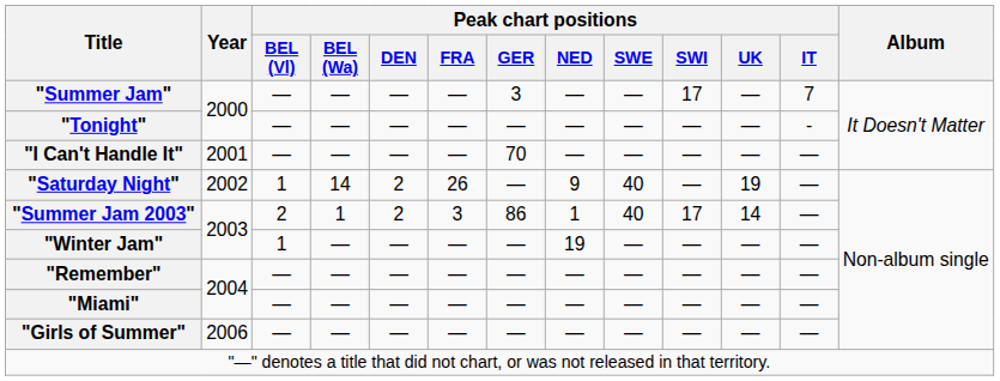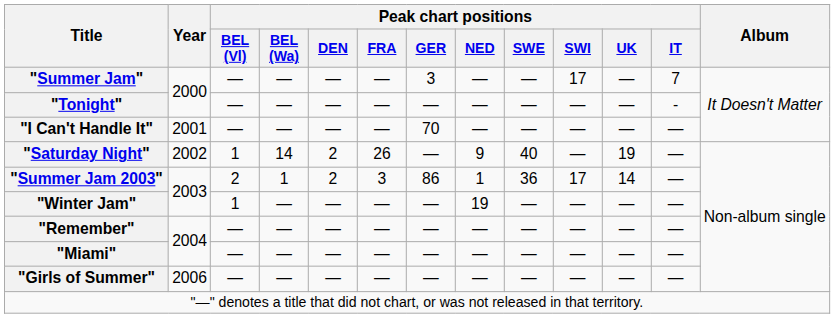 <table class="wikitable plainrowheaders" style="text-align:center;" border="1">
 <tr>
 <th scope="col" rowspan="2" style="width:10em;">Title</th>
 <th scope="col" rowspan="2">Year</th>
 <th scope="col" colspan="10">Peak chart positions</th>
 <th scope="col" rowspan="2">Album</th>
 </tr>
 <tr>
 <th scope="col" style="width:3em;font-size:90%;"><a href='#'>BEL<br>(Vl)</a></th>
 <th scope="col" style="width:3em;font-size:90%;"><a href='#'>BEL<br>(Wa)</a></th>
 <th scope="col" style="width:3em;font-size:90%;"><a href='#'>DEN</a></th>
 <th scope="col" style="width:3em;font-size:90%;"><a href='#'>FRA</a></th>
 <th scope="col" style="width:3em;font-size:90%;"><a href='#'>GER</a></th>
 <th scope="col" style="width:3em;font-size:90%;"><a href='#'>NED</a></th>
 <th scope="col" style="width:3em;font-size:90%;"><a href='#'>SWE</a></th>
 <th scope="col" style="width:3em;font-size:90%;"><a href='#'>SWI</a></th>
 <th scope="col" style="width:3em;font-size:90%;"><a href='#'>UK</a></th>
 <th scope="col" style="width:3em;font-size:90%;"><a href='#'>IT</a></th>
 </tr>
 <tr>
 <th scope="row">"<a href='#'>Summer Jam</a>"</th>
 <td rowspan="2">2000</td>
 <td>—</td>
 <td>—</td>
 <td>—</td>
 <td>—</td>
 <td>3</td>
 <td>—</td>
 <td>—</td>
 <td>17</td>
 <td>—</td>
 <td>7</td>
 <td rowspan="3"><em>It Doesn't Matter</em></td>
 </tr>
 <tr>
 <th scope="row">"<a href='#'>Tonight</a>"</th>
 <td>—</td>
 <td>—</td>
 <td>—</td>
 <td>—</td>
 <td>—</td>
 <td>—</td>
 <td>—</td>
 <td>—</td>
 <td>—</td>
 <td>-</td>
 </tr>
 <tr>
 <th scope="row">"I Can't Handle It"</th>
 <td rowspan="1">2001</td>
 <td>—</td>
 <td>—</td>
 <td>—</td>
 <td>—</td>
 <td>70</td>
 <td>—</td>
 <td>—</td>
 <td>—</td>
 <td>—</td>
 <td>—</td>
 </tr>
 <tr>
 <th scope="row">"<a href='#'>Saturday Night</a>"</th>
 <td>2002</td>
 <td>1</td>
 <td>14</td>
 <td>2</td>
 <td>26</td>
 <td>—</td>
 <td>9</td>
 <td>40</td>
 <td>—</td>
 <td>19</td>
 <td>—</td>
 <td rowspan="6">Non-album single</td>
 </tr>
 <tr>
 <th scope="row">"<a href='#'>Summer Jam 2003</a>"</th>
 <td rowspan=2>2003</td>
 <td>2</td>
 <td>1</td>
 <td>2</td>
 <td>3</td>
 <td>86</td>
 <td>1</td>
-<td>40</td>
+<td>36</td>
 <td>17</td>
 <td>14</td>
 <td>—</td>
 </tr>
 <tr>
 <th scope="row">"Winter Jam"</th>
 <td>1</td>
 <td>—</td>
 <td>—</td>
 <td>—</td>
 <td>—</td>
 <td>19</td>
 <td>—</td>
 <td>—</td>
 <td>—</td>
 <td>—</td>
 </tr>
 <tr>
 <th scope="row">"Remember"</th>
 <td rowspan=2>2004</td>
 <td>—</td>
 <td>—</td>
 <td>—</td>
 <td>—</td>
 <td>—</td>
 <td>—</td>
 <td>—</td>
 <td>—</td>
 <td>—</td>
 <td>—</td>
 </tr>
 <tr>
 <th scope="row">"Miami"</th>
 <td>—</td>
 <td>—</td>
 <td>—</td>
 <td>—</td>
 <td>—</td>
 <td>—</td>
 <td>—</td>
 <td>—</td>
 <td>—</td>
 <td>—</td>
 </tr>
 <tr>
 <th scope="row">"Girls of Summer"</th>
 <td>2006</td>
 <td>—</td>
 <td>—</td>
 <td>—</td>
 <td>—</td>
 <td>—</td>
 <td>—</td>
 <td>—</td>
 <td>—</td>
 <td>—</td>
 <td>—</td>
 </tr>
 <tr>
 <td colspan="14" style="font-size:90%">"—" denotes a title that did not chart, or was not released in that territory.</td>
 </tr>
 </table>
